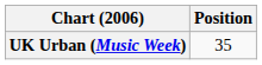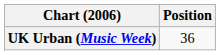 <table class="wikitable plainrowheaders sortable" style="text-align:center;">
 <tr>
 <th scope="col">Chart (2006)</th>
 <th scope="col">Position</th>
 </tr>
 <tr>
 <th scope="row">UK Urban (<em><a href='#'>Music Week</a></em>)</th>
-<td>35</td>
+<td>36</td>
 </tr>
 </table>
